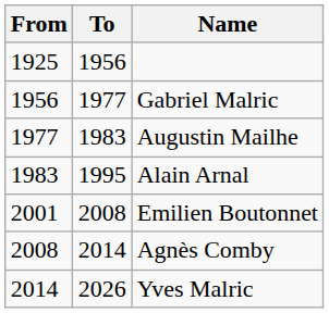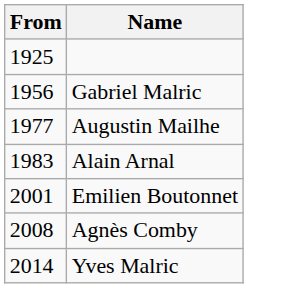 <table class="wikitable">
 <tr>
 <th>From</th>
-<th>To</th>
 <th>Name</th>
 </tr>
 <tr>
 <td>1925</td>
-<td>1956</td>
 <td></td>
 </tr>
 <tr>
 <td>1956</td>
-<td>1977</td>
 <td>Gabriel Malric</td>
 </tr>
 <tr>
 <td>1977</td>
-<td>1983</td>
 <td>Augustin Mailhe</td>
 </tr>
 <tr>
 <td>1983</td>
-<td>1995</td>
 <td>Alain Arnal</td>
 </tr>
 <tr>
 <td>2001</td>
-<td>2008</td>
 <td>Emilien Boutonnet</td>
 </tr>
 <tr>
 <td>2008</td>
-<td>2014</td>
 <td>Agnès Comby</td>
 </tr>
 <tr>
 <td>2014</td>
-<td>2026</td>
 <td>Yves Malric</td>
 </tr>
 </table>
